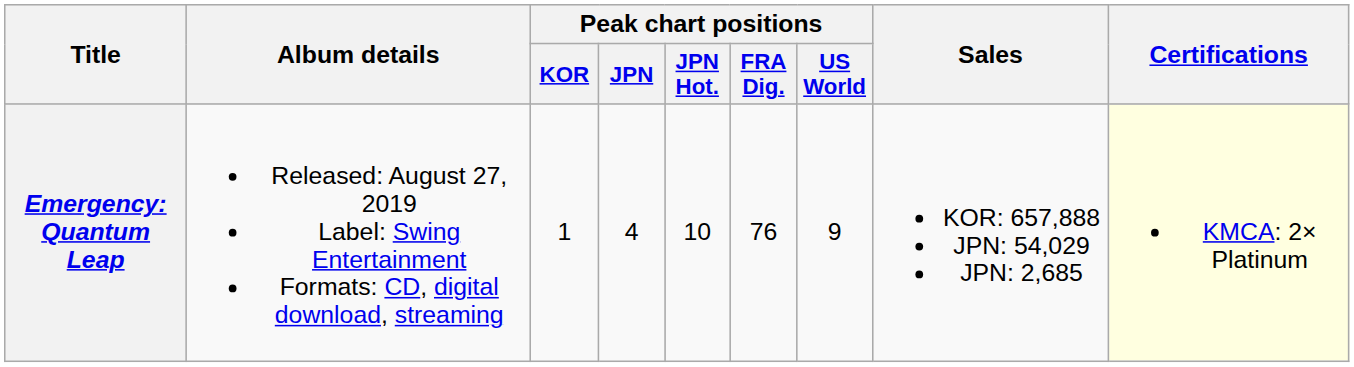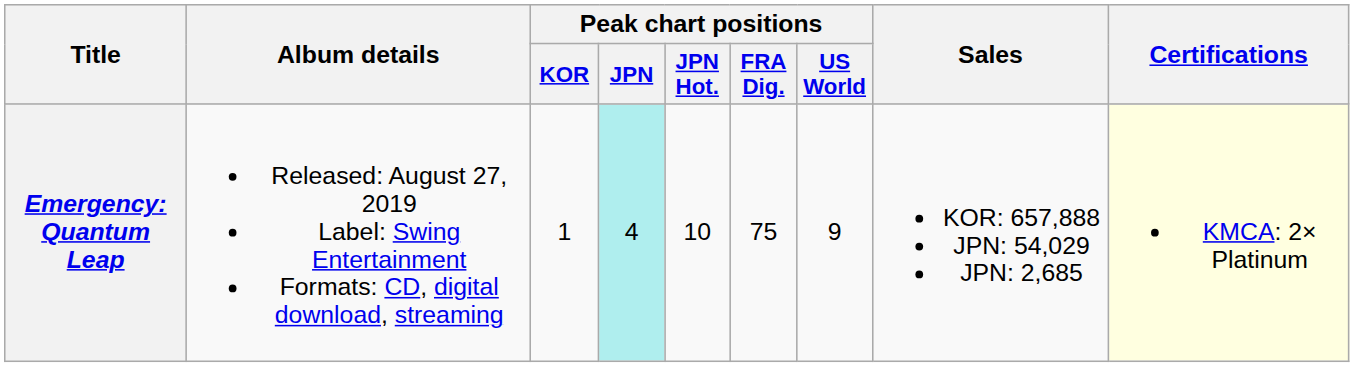 <table class="wikitable plainrowheaders" style="text-align:center;">
 <tr>
 <th scope="col" rowspan="2" style="width:8em;">Title</th>
 <th scope="col" rowspan="2" style="width:18em;">Album details</th>
 <th scope="col" colspan="5" style="width:6em;">Peak chart positions</th>
 <th scope="col" rowspan="2" style="width:12em;">Sales</th>
 <th rowspan="2" scope="col" style="width:12em;"><a href='#'>Certifications</a></th>
 </tr>
 <tr>
 <th scope="col" style="width:3em;font-size:90%;"><a href='#'>KOR</a><br></th>
 <th scope="col" style="width:3em;font-size:90%;"><a href='#'>JPN</a><br></th>
 <th scope="col" style="width:3em;font-size:90%;"><a href='#'>JPN Hot.</a><br></th>
 <th scope="col" style="width:3em;font-size:90%;"><a href='#'>FRA<br>Dig.</a><br></th>
 <th scope="col" style="width:3em;font-size:90%;"><a href='#'>US World</a><br></th>
 </tr>
 <tr>
 <th scope="row"><em><a href='#'>Emergency: Quantum Leap</a></em></th>
 <td><br><ul><li>Released: August 27, 2019</li><li>Label: <a href='#'>Swing Entertainment</a></li><li>Formats: <a href='#'>CD</a>, <a href='#'>digital download</a>, <a href='#'>streaming</a></li></ul></td>
 <td>1</td>
-<td>4</td>
+<td style="background: paleturquoise;">4</td>
 <td>10</td>
-<td>76</td>
+<td>75</td>
 <td>9</td>
 <td><br><ul><li>KOR: 657,888</li><li>JPN: 54,029 </li><li>JPN: 2,685 </li></ul></td>
 <td style="background: lightyellow;"><br><ul><li><a href='#'>KMCA</a>: 2× Platinum</li></ul></td>
 </tr>
 </table>
